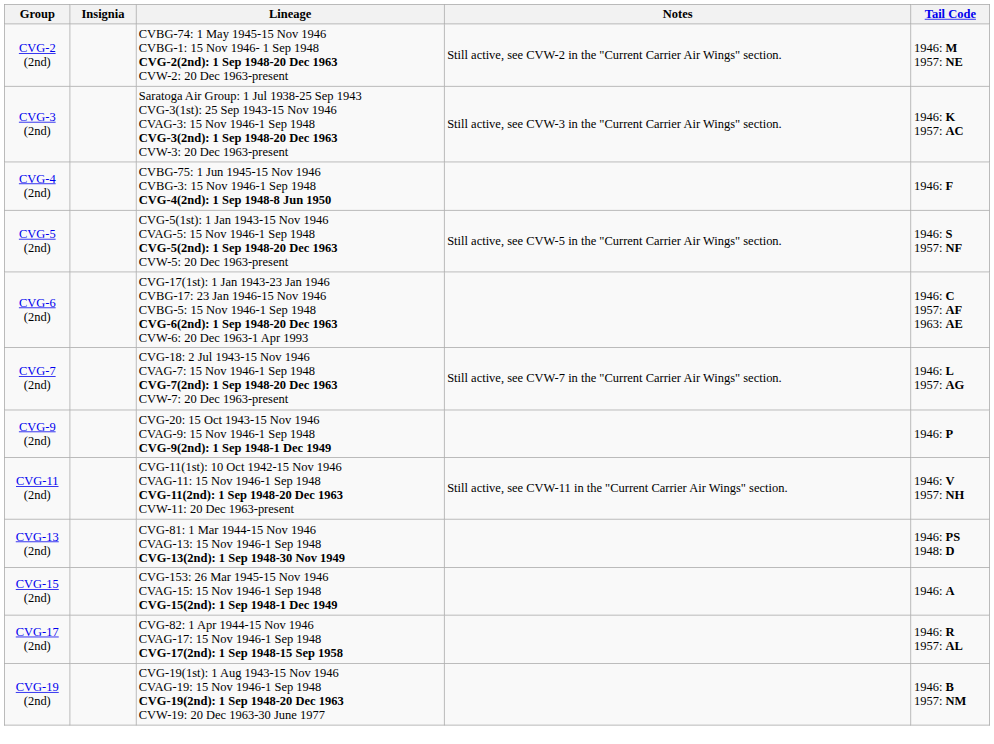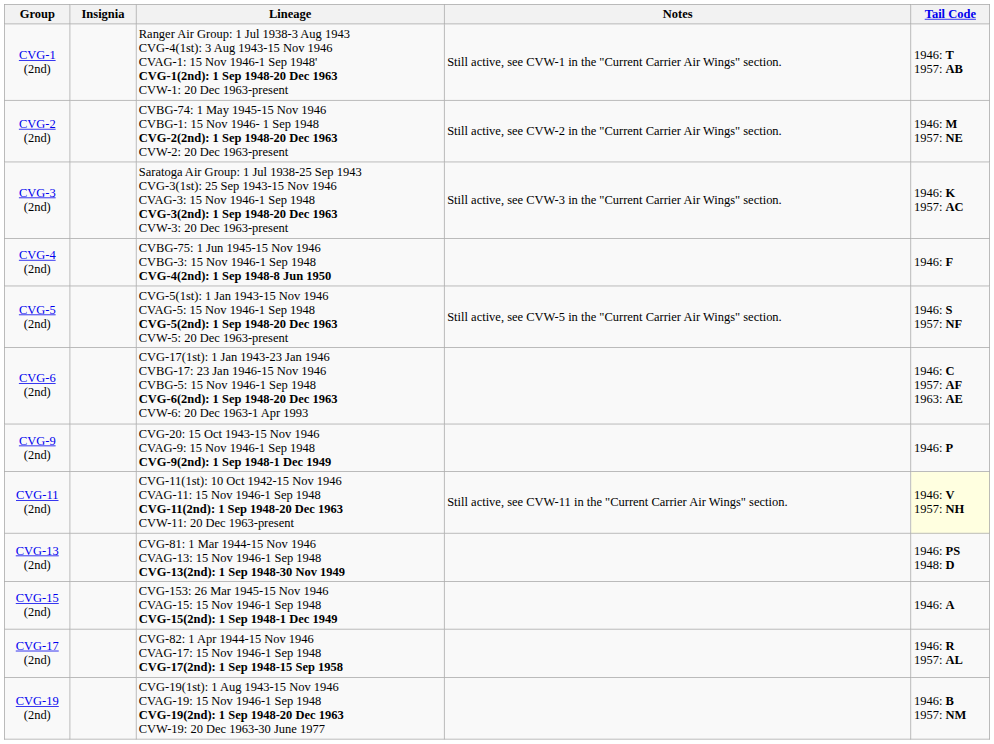 <table class="wikitable" width=100% style="text-align: left">
 <tr>
 <th colspan=1>Group</th>
 <th>Insignia</th>
 <th>Lineage</th>
 <th>Notes</th>
 <th><a href='#'>Tail Code</a></th>
+</tr>
+<tr>
+<td align=center><a href='#'>CVG-1</a><br>(2nd)</td>
+<td></td>
+<td>Ranger Air Group: 1 Jul 1938-3 Aug 1943<br>CVG-4(1st): 3 Aug 1943-15 Nov 1946<br>CVAG-1: 15 Nov 1946-1 Sep 1948'<br><strong>CVG-1(2nd): 1 Sep 1948-20 Dec 1963</strong><br>CVW-1: 20 Dec 1963-present</td>
+<td>Still active, see CVW-1 in the "Current Carrier Air Wings" section.</td>
+<td style="white-space: nowrap;">1946: <strong>T</strong> <br>1957: <strong>AB</strong></td>
 </tr>
 <tr>
 <td align=center><a href='#'>CVG-2</a><br>(2nd)</td>
 <td></td>
 <td>CVBG-74: 1 May 1945-15 Nov 1946<br>CVBG-1: 15 Nov 1946- 1 Sep 1948<br><strong>CVG-2(2nd): 1 Sep 1948-20 Dec 1963</strong><br>CVW-2: 20 Dec 1963-present</td>
 <td>Still active, see CVW-2 in the "Current Carrier Air Wings" section.</td>
 <td>1946: <strong>M</strong><br>1957: <strong>NE</strong></td>
 </tr>
 <tr>
 <td align=center style="white-space: nowrap;"><a href='#'>CVG-3</a><br>(2nd)</td>
 <td></td>
 <td style="white-space: nowrap;">Saratoga Air Group: 1 Jul 1938-25 Sep 1943<br>CVG-3(1st): 25 Sep 1943-15 Nov 1946<br>CVAG-3: 15 Nov 1946-1 Sep 1948<br><strong>CVG-3(2nd): 1 Sep 1948-20 Dec 1963</strong><br>CVW-3: 20 Dec 1963-present</td>
 <td>Still active, see CVW-3 in the "Current Carrier Air Wings" section.</td>
 <td>1946: <strong>K</strong><br>1957: <strong>AC</strong></td>
 </tr>
 <tr>
 <td align=center><a href='#'>CVG-4</a><br>(2nd)</td>
 <td></td>
 <td>CVBG-75: 1 Jun 1945-15 Nov 1946<br>CVBG-3: 15 Nov 1946-1 Sep 1948<br><strong>CVG-4(2nd): 1 Sep 1948-8 Jun 1950</strong></td>
 <td></td>
 <td>1946: <strong>F</strong></td>
 </tr>
 <tr>
 <td align=center><a href='#'>CVG-5</a><br>(2nd)</td>
 <td></td>
 <td>CVG-5(1st): 1 Jan 1943-15 Nov 1946<br>CVAG-5: 15 Nov 1946-1 Sep 1948<br><strong>CVG-5(2nd): 1 Sep 1948-20 Dec 1963</strong><br>CVW-5: 20 Dec 1963-present</td>
 <td>Still active, see CVW-5 in the "Current Carrier Air Wings" section.</td>
 <td>1946: <strong>S</strong><br>1957: <strong>NF</strong></td>
 </tr>
 <tr>
 <td align=center><a href='#'>CVG-6</a><br>(2nd)</td>
 <td></td>
 <td style="white-space: nowrap;">CVG-17(1st): 1 Jan 1943-23 Jan 1946<br>CVBG-17: 23 Jan 1946-15 Nov 1946<br>CVBG-5: 15 Nov 1946-1 Sep 1948<br><strong>CVG-6(2nd): 1 Sep 1948-20 Dec 1963</strong><br>CVW-6: 20 Dec 1963-1 Apr 1993</td>
 <td></td>
 <td style="white-space: nowrap;">1946: <strong>C</strong><br>1957: <strong>AF</strong><br>1963: <strong>AE</strong></td>
 </tr>
 <tr>
-<td align=center><a href='#'>CVG-7</a><br>(2nd)</td>
-<td></td>
-<td>CVG-18: 2 Jul 1943-15 Nov 1946<br>CVAG-7: 15 Nov 1946-1 Sep 1948<br><strong>CVG-7(2nd): 1 Sep 1948-20 Dec 1963</strong><br>CVW-7: 20 Dec 1963-present</td>
-<td>Still active, see CVW-7 in the "Current Carrier Air Wings" section.</td>
-<td>1946: <strong>L</strong><br>1957: <strong>AG</strong></td>
-</tr>
-<tr>
 <td align=center><a href='#'>CVG-9</a><br>(2nd)</td>
 <td></td>
 <td>CVG-20: 15 Oct 1943-15 Nov 1946<br>CVAG-9: 15 Nov 1946-1 Sep 1948<br><strong>CVG-9(2nd): 1 Sep 1948-1 Dec 1949</strong></td>
 <td></td>
 <td>1946: <strong>P</strong></td>
 </tr>
 <tr>
 <td align=center><a href='#'>CVG-11</a><br>(2nd)</td>
 <td></td>
 <td>CVG-11(1st): 10 Oct 1942-15 Nov 1946<br>CVAG-11: 15 Nov 1946-1 Sep 1948<br><strong>CVG-11(2nd): 1 Sep 1948-20 Dec 1963</strong><br>CVW-11: 20 Dec 1963-present</td>
 <td>Still active, see CVW-11 in the "Current Carrier Air Wings" section.</td>
-<td>1946: <strong>V</strong><br>1957: <strong>NH</strong></td>
+<td style="background: lightyellow;">1946: <strong>V</strong><br>1957: <strong>NH</strong></td>
 </tr>
 <tr>
 <td align=center><a href='#'>CVG-13</a><br>(2nd)</td>
 <td></td>
 <td>CVG-81: 1 Mar 1944-15 Nov 1946<br>CVAG-13: 15 Nov 1946-1 Sep 1948<br><strong>CVG-13(2nd): 1 Sep 1948-30 Nov 1949</strong></td>
 <td></td>
 <td>1946: <strong>PS</strong><br>1948: <strong>D</strong></td>
 </tr>
 <tr>
 <td align=center><a href='#'>CVG-15</a><br>(2nd)</td>
 <td></td>
 <td>CVG-153: 26 Mar 1945-15 Nov 1946<br>CVAG-15: 15 Nov 1946-1 Sep 1948<br><strong>CVG-15(2nd): 1 Sep 1948-1 Dec 1949</strong></td>
 <td></td>
 <td>1946: <strong>A</strong></td>
 </tr>
 <tr>
 <td align=center><a href='#'>CVG-17</a><br>(2nd)</td>
 <td></td>
 <td>CVG-82: 1 Apr 1944-15 Nov 1946<br>CVAG-17: 15 Nov 1946-1 Sep 1948<br><strong>CVG-17(2nd): 1 Sep 1948-15 Sep 1958</strong></td>
 <td></td>
 <td>1946: <strong>R</strong><br>1957: <strong>AL</strong></td>
 </tr>
 <tr>
 <td align=center style="white-space: nowrap;"><a href='#'>CVG-19</a><br>(2nd)</td>
 <td></td>
 <td>CVG-19(1st): 1 Aug 1943-15 Nov 1946<br>CVAG-19: 15 Nov 1946-1 Sep 1948<br><strong>CVG-19(2nd): 1 Sep 1948-20 Dec 1963</strong><br>CVW-19: 20 Dec 1963-30 June 1977</td>
 <td></td>
 <td style="white-space: nowrap;">1946: <strong>B</strong><br>1957: <strong>NM</strong></td>
 </tr>
 </table>
